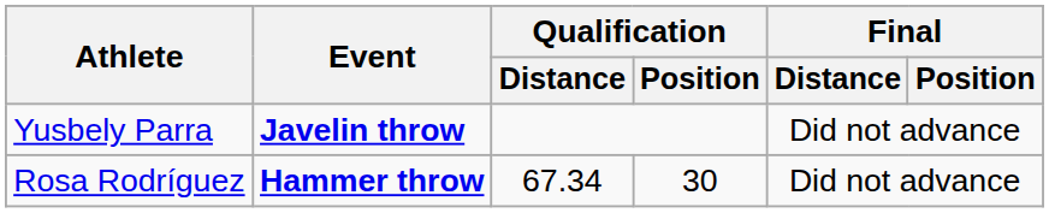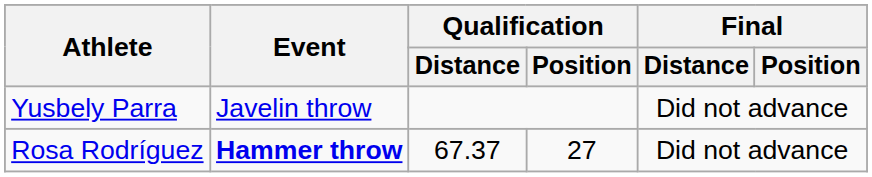 <table class=wikitable style="font-size:90%">
 <tr>
 <th rowspan="2">Athlete</th>
 <th rowspan="2">Event</th>
 <th colspan="2">Qualification</th>
 <th colspan="2">Final</th>
 </tr>
 <tr style="font-size:95%">
 <th>Distance</th>
 <th>Position</th>
 <th>Distance</th>
 <th>Position</th>
 </tr>
 <tr align=center>
 <td align=left><a href='#'>Yusbely Parra</a></td>
-<td align=left><strong><a href='#'>Javelin throw</a></strong></td>
+<td align=left><a href='#'>Javelin throw</a></td>
 <td colspan=2></td>
 <td colspan=2>Did not advance</td>
 </tr>
 <tr align=center>
 <td align=left><a href='#'>Rosa Rodríguez</a></td>
 <td align=left><strong><a href='#'>Hammer throw</a></strong></td>
-<td>67.34</td>
-<td>30</td>
+<td>67.37</td>
+<td>27</td>
 <td colspan=2>Did not advance</td>
 </tr>
 </table>
